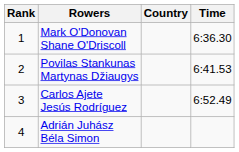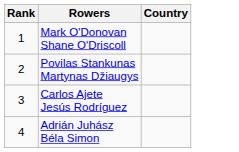 <table class="wikitable" style="text-align:center">
 <tr>
 <th>Rank</th>
 <th>Rowers</th>
 <th>Country</th>
-<th>Time</th>
 </tr>
 <tr>
 <td>1</td>
 <td align="left"><a href='#'>Mark O'Donovan</a><br><a href='#'>Shane O'Driscoll</a></td>
 <td align="left"></td>
-<td>6:36.30</td>
 </tr>
 <tr>
 <td>2</td>
 <td align="left"><a href='#'>Povilas Stankunas</a><br><a href='#'>Martynas Džiaugys</a></td>
 <td align="left"></td>
-<td>6:41.53</td>
 </tr>
 <tr>
 <td>3</td>
 <td align="left"><a href='#'>Carlos Ajete</a><br><a href='#'>Jesús Rodríguez</a></td>
 <td align="left"></td>
-<td>6:52.49</td>
 </tr>
 <tr>
 <td>4</td>
 <td align="left"><a href='#'>Adrián Juhász</a><br><a href='#'>Béla Simon</a></td>
 <td align="left"></td>
-<td></td>
 </tr>
 </table>
